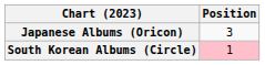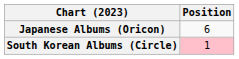 <table class="wikitable sortable plainrowheaders" style="text-align:center">
 <tr>
 <th scope="col">Chart (2023)</th>
 <th scope="col">Position</th>
 </tr>
 <tr>
 <th scope="row">Japanese Albums (Oricon)</th>
-<td>3</td>
+<td>6</td>
 </tr>
 <tr>
 <th scope="row">South Korean Albums (Circle)</th>
 <td style="background: pink;">1</td>
 </tr>
 </table>
